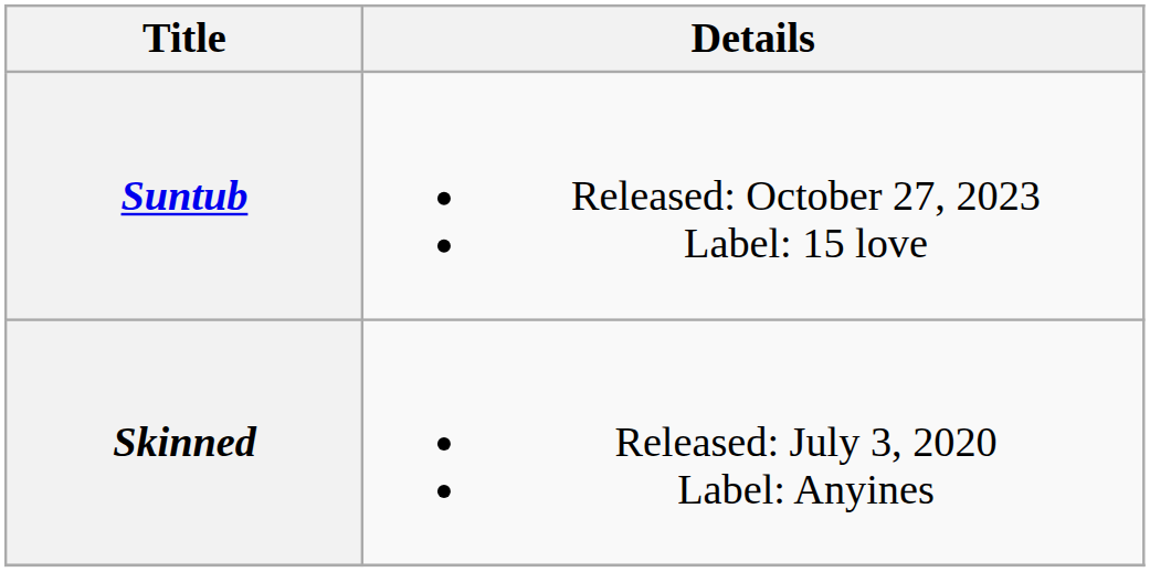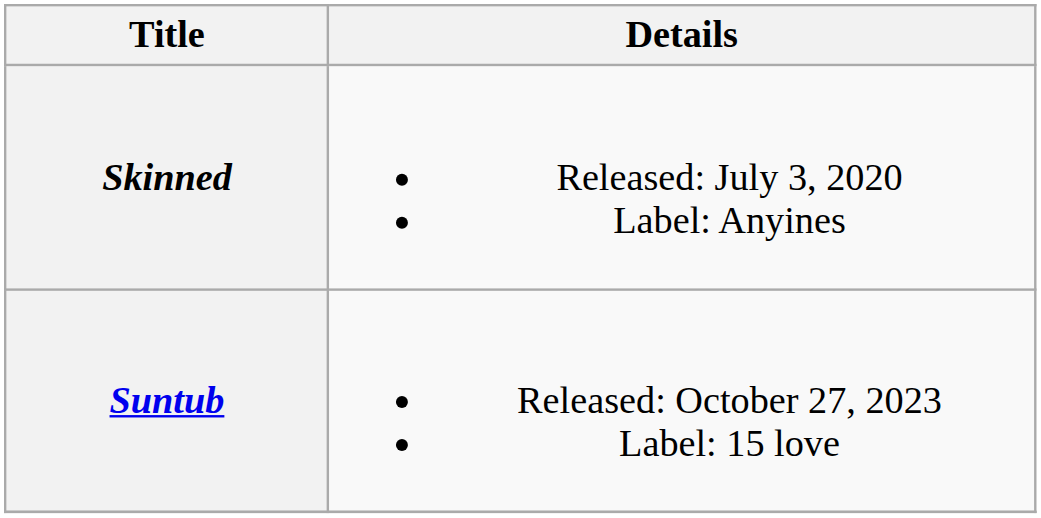 <table class="wikitable plainrowheaders" style="text-align:center">
 <tr>
 <th scope="col" style="width:8em;">Title</th>
 <th scope="col" style="width:18em;">Details</th>
 </tr>
 <tr>
+<th scope="row"><em>Skinned</em></th>
+<td><br><ul><li>Released: July 3, 2020</li><li>Label: Anyines</li></ul></td>
+</tr>
+<tr>
 <th scope="row"><em><a href='#'>Suntub</a></em></th>
 <td><br><ul><li>Released: October 27, 2023</li><li>Label: 15 love</li></ul></td>
 </tr>
 <tr>
-<th scope="row"><em>Skinned</em></th>
-<td><br><ul><li>Released: July 3, 2020</li><li>Label: Anyines</li></ul></td>
-</tr>
-<tr>
 </tr>
 </table>
